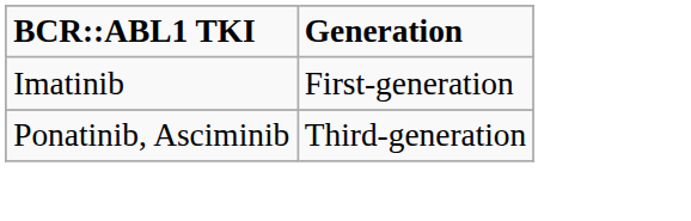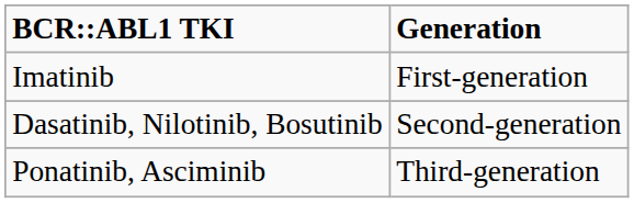 <table class="wikitable">
 <tr>
 <td><strong>BCR::ABL1 TKI</strong></td>
 <td><strong>Generation</strong></td>
 </tr>
 <tr>
 <td>Imatinib</td>
 <td>First-generation</td>
 </tr>
 <tr>
+<td>Dasatinib, Nilotinib, Bosutinib</td>
+<td>Second-generation</td>
+</tr>
+<tr>
 <td>Ponatinib, Asciminib</td>
 <td>Third-generation</td>
 </tr>
 </table>
